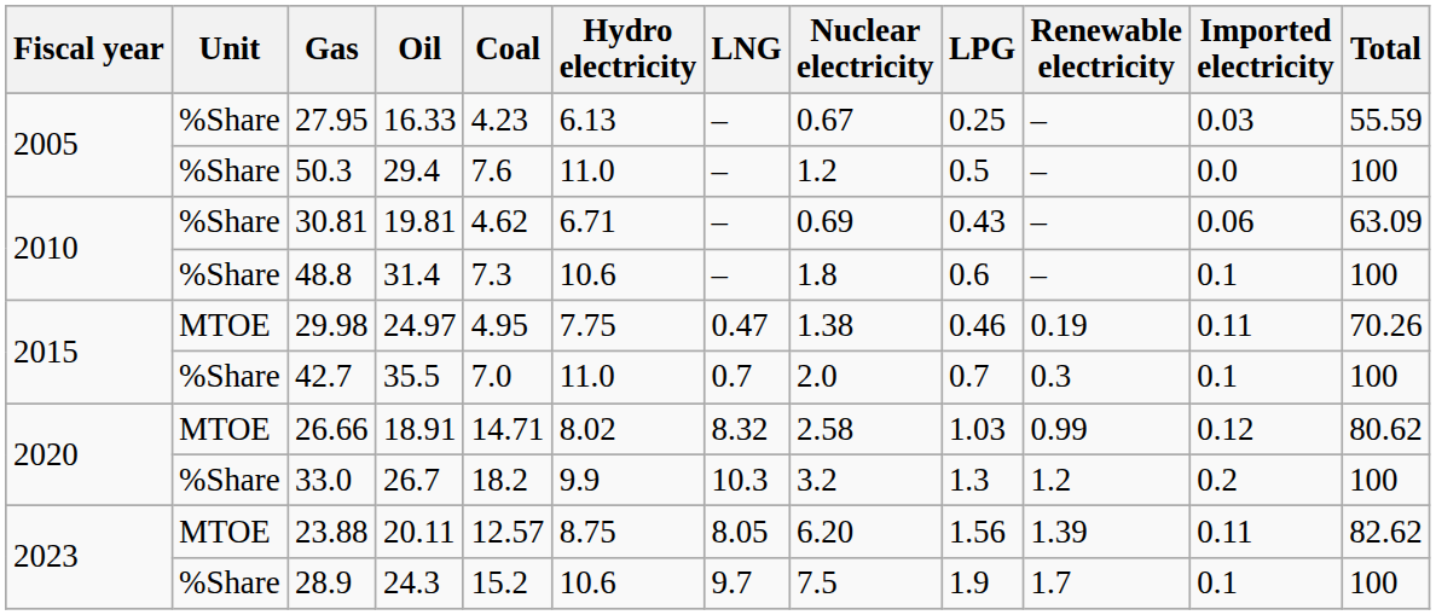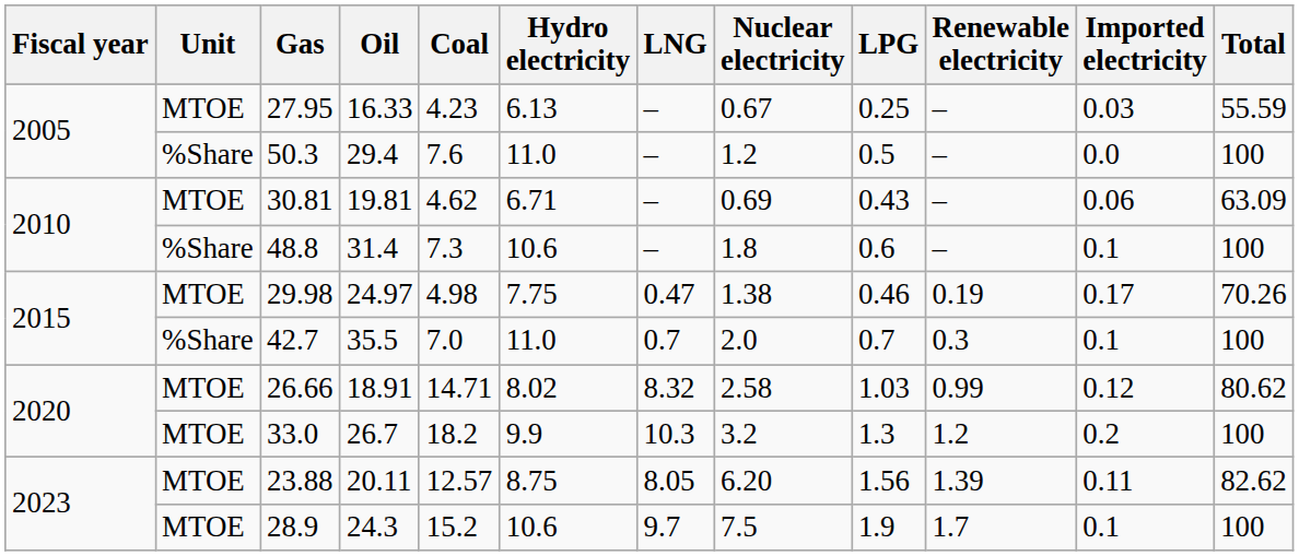 <table class="wikitable">
 <tr>
 <th>Fiscal year</th>
 <th>Unit</th>
 <th>Gas</th>
 <th>Oil</th>
 <th>Coal</th>
 <th>Hydro<br>electricity</th>
 <th>LNG</th>
 <th>Nuclear<br>electricity</th>
 <th>LPG</th>
 <th>Renewable<br>electricity</th>
 <th>Imported<br>electricity</th>
 <th>Total</th>
 </tr>
 <tr>
 <td rowspan="2">2005</td>
-<td>%Share</td>
+<td>MTOE</td>
 <td> 27.95</td>
 <td> 16.33</td>
 <td> 4.23</td>
 <td> 6.13</td>
 <td>–</td>
 <td> 0.67</td>
 <td> 0.25</td>
 <td>–</td>
 <td> 0.03</td>
 <td> 55.59</td>
 </tr>
 <tr>
 <td>%Share</td>
 <td> 50.3</td>
 <td> 29.4</td>
 <td> 7.6</td>
 <td> 11.0</td>
 <td>–</td>
 <td> 1.2</td>
 <td> 0.5</td>
 <td>–</td>
 <td> 0.0</td>
 <td>100</td>
 </tr>
 <tr>
 <td rowspan="2">2010</td>
-<td>%Share</td>
+<td>MTOE</td>
 <td> 30.81</td>
 <td> 19.81</td>
 <td> 4.62</td>
 <td> 6.71</td>
 <td>–</td>
 <td> 0.69</td>
 <td> 0.43</td>
 <td>–</td>
 <td> 0.06</td>
 <td> 63.09</td>
 </tr>
 <tr>
 <td>%Share</td>
 <td> 48.8</td>
 <td> 31.4</td>
 <td> 7.3</td>
 <td> 10.6</td>
 <td>–</td>
 <td> 1.8</td>
 <td> 0.6</td>
 <td>–</td>
 <td> 0.1</td>
 <td>100</td>
 </tr>
 <tr>
 <td rowspan="2">2015</td>
 <td>MTOE</td>
 <td> 29.98</td>
 <td> 24.97</td>
-<td> 4.95</td>
+<td> 4.98</td>
 <td> 7.75</td>
 <td> 0.47</td>
 <td> 1.38</td>
 <td> 0.46</td>
 <td> 0.19</td>
-<td> 0.11</td>
+<td> 0.17</td>
 <td> 70.26</td>
 </tr>
 <tr>
 <td>%Share</td>
 <td> 42.7</td>
 <td> 35.5</td>
 <td> 7.0</td>
 <td> 11.0</td>
 <td> 0.7</td>
 <td> 2.0</td>
 <td> 0.7</td>
 <td> 0.3</td>
 <td> 0.1</td>
 <td>100</td>
 </tr>
 <tr>
 <td rowspan="2">2020</td>
 <td>MTOE</td>
 <td> 26.66</td>
 <td> 18.91</td>
 <td> 14.71</td>
 <td> 8.02</td>
 <td> 8.32</td>
 <td> 2.58</td>
 <td> 1.03</td>
 <td> 0.99</td>
 <td> 0.12</td>
 <td> 80.62</td>
 </tr>
 <tr>
-<td>%Share</td>
+<td>MTOE</td>
 <td> 33.0</td>
 <td> 26.7</td>
 <td> 18.2</td>
 <td> 9.9</td>
 <td> 10.3</td>
 <td> 3.2</td>
 <td> 1.3</td>
 <td> 1.2</td>
 <td> 0.2</td>
 <td>100</td>
 </tr>
 <tr>
 <td rowspan="2">2023</td>
 <td>MTOE</td>
 <td> 23.88</td>
 <td> 20.11</td>
 <td> 12.57</td>
 <td> 8.75</td>
 <td> 8.05</td>
 <td> 6.20</td>
 <td> 1.56</td>
 <td> 1.39</td>
 <td> 0.11</td>
 <td>82.62</td>
 </tr>
 <tr>
-<td>%Share</td>
+<td>MTOE</td>
 <td> 28.9</td>
 <td> 24.3</td>
 <td> 15.2</td>
 <td> 10.6</td>
 <td> 9.7</td>
 <td> 7.5</td>
 <td> 1.9</td>
 <td> 1.7</td>
 <td> 0.1</td>
 <td>100</td>
 </tr>
 </table>
